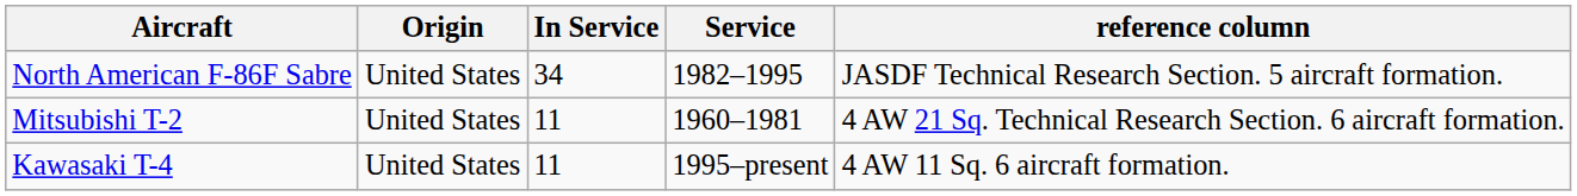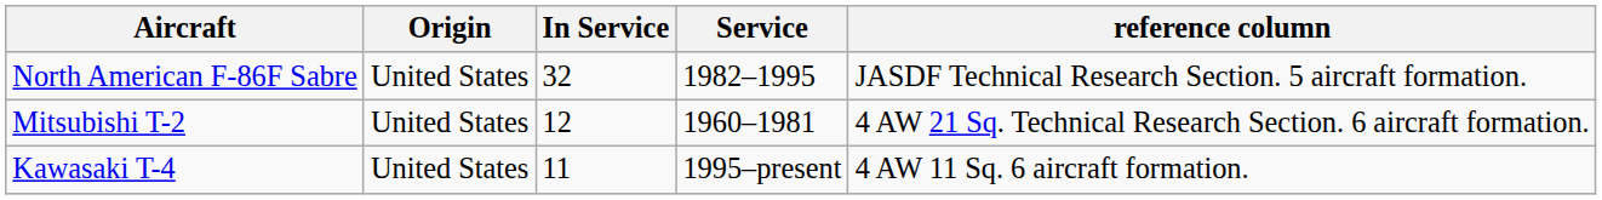 <table class="wikitable">
 <tr>
 <th style="text-align: center;">Aircraft</th>
 <th style="text-align: center;">Origin</th>
 <th style="text-align: center;">In Service</th>
 <th style="text-align: center;">Service</th>
 <th style="text-align: center;">reference column</th>
 </tr>
 <tr>
 <td><a href='#'>North American F-86F Sabre</a></td>
 <td>United States</td>
-<td>34</td>
+<td>32</td>
 <td>1982–1995</td>
 <td>JASDF Technical Research Section. 5 aircraft formation.</td>
 </tr>
 <tr>
 <td><a href='#'>Mitsubishi T-2</a></td>
 <td>United States</td>
-<td>11</td>
+<td>12</td>
 <td>1960–1981</td>
 <td>4 AW <a href='#'>21 Sq</a>. Technical Research Section. 6 aircraft formation.</td>
 </tr>
 <tr>
 <td><a href='#'>Kawasaki T-4</a></td>
 <td>United States</td>
 <td>11</td>
 <td>1995–present</td>
 <td>4 AW 11 Sq. 6 aircraft formation.</td>
 </tr>
 </table>
